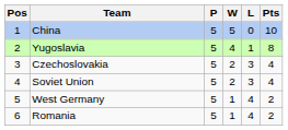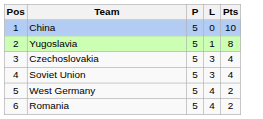 <table class="wikitable" style="font-size: 100%">
 <tr>
 <th width=15>Pos</th>
 <th width=250>Team</th>
 <th width=20>P</th>
-<th width=20>W</th>
 <th width=20>L</th>
 <th width=20>Pts</th>
 </tr>
 <tr align=center style="background: #b2ccf4;">
 <td>1</td>
 <td align="left"> China</td>
-<td>5</td>
 <td>5</td>
 <td>0</td>
 <td>10</td>
 </tr>
 <tr align=center style="background: #ccffb3;">
 <td>2</td>
 <td align="left"> Yugoslavia</td>
 <td>5</td>
-<td>4</td>
 <td>1</td>
 <td>8</td>
 </tr>
 <tr align=center>
 <td>3</td>
 <td align="left"> Czechoslovakia</td>
 <td>5</td>
-<td>2</td>
 <td>3</td>
 <td>4</td>
 </tr>
 <tr align=center>
 <td>4</td>
 <td align="left"> Soviet Union</td>
 <td>5</td>
-<td>2</td>
 <td>3</td>
 <td>4</td>
 </tr>
 <tr align=center>
 <td>5</td>
 <td align="left"> West Germany</td>
 <td>5</td>
-<td>1</td>
 <td>4</td>
 <td>2</td>
 </tr>
 <tr align=center>
 <td>6</td>
 <td align="left"> Romania</td>
 <td>5</td>
-<td>1</td>
 <td>4</td>
 <td>2</td>
 </tr>
 </table>
